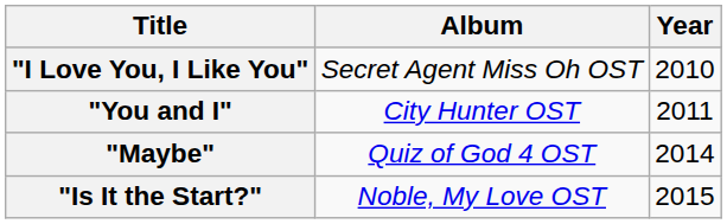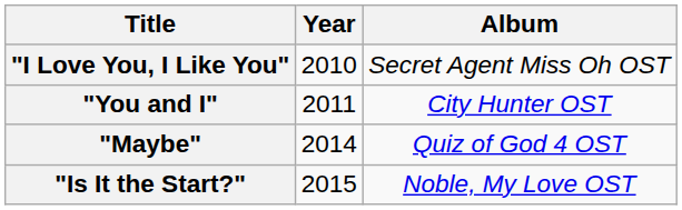 <table class="wikitable plainrowheaders" style="text-align:center">
 <tr>
 <th scope="col">Title</th>
+<th scope="col">Year</th>
 <th scope="col">Album</th>
-<th scope="col">Year</th>
 </tr>
 <tr>
 <th scope="row">"I Love You, I Like You"<br></th>
+<td>2010</td>
 <td><em>Secret Agent Miss Oh OST</em></td>
-<td>2010</td>
 </tr>
 <tr>
 <th scope="row">"You and I"</th>
+<td>2011</td>
 <td><em><a href='#'>City Hunter OST</a></em></td>
-<td>2011</td>
 </tr>
 <tr>
 <th scope="row">"Maybe"</th>
+<td>2014</td>
 <td><em><a href='#'>Quiz of God 4 OST</a></em></td>
-<td>2014</td>
 </tr>
 <tr>
 <th scope="row">"Is It the Start?"<br></th>
+<td>2015</td>
 <td><em><a href='#'>Noble, My Love OST</a></em></td>
-<td>2015</td>
 </tr>
 </table>
